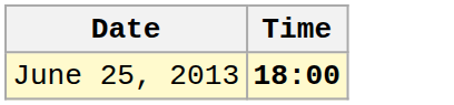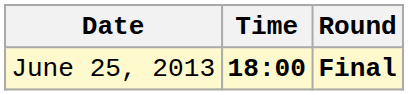 <table class="wikitable">
 <tr>
 <th>Date</th>
 <th>Time</th>
+<th>Round</th>
 </tr>
 <tr style=background:lemonchiffon>
 <td>June 25, 2013</td>
 <td><strong>18:00</strong></td>
+<td><strong>Final</strong></td>
 </tr>
 </table>
